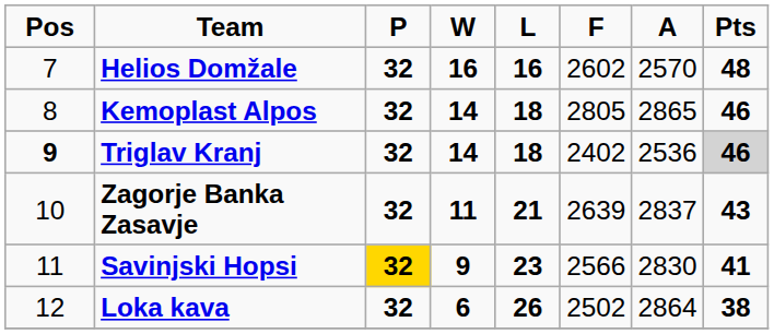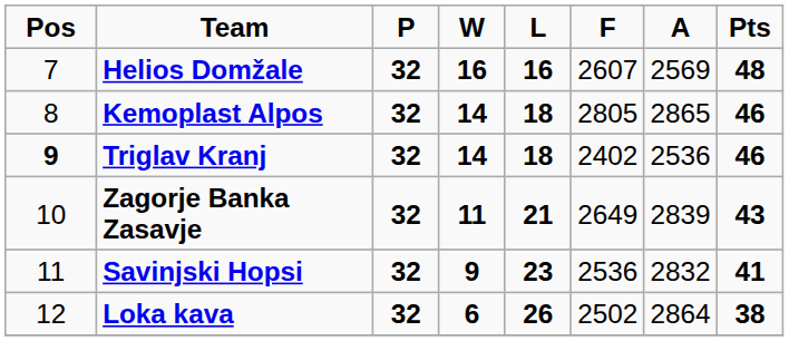 <table class="wikitable sortable" style="text-align: center; font-size:95%">
 <tr>
 <td width="44"><strong>Pos</strong></td>
 <td width="148"><strong>Team</strong></td>
 <td width="30"><strong>P</strong></td>
 <td width="30"><strong>W</strong></td>
 <td width="30"><strong>L</strong></td>
 <td width="30"><strong>F</strong></td>
 <td width="30"><strong>A</strong></td>
 <td width="30"><strong>Pts</strong></td>
 </tr>
 <tr>
 <td>7</td>
 <td align="left"><strong><a href='#'>Helios Domžale</a></strong></td>
 <td><strong>32</strong></td>
 <td><strong>16</strong></td>
 <td><strong>16</strong></td>
-<td>2602</td>
-<td>2570</td>
+<td>2607</td>
+<td>2569</td>
 <td><strong>48</strong></td>
 </tr>
 <tr>
 <td>8</td>
 <td align="left"><strong><a href='#'>Kemoplast Alpos</a></strong></td>
 <td><strong>32</strong></td>
 <td><strong>14</strong></td>
 <td><strong>18</strong></td>
 <td>2805</td>
 <td>2865</td>
 <td><strong>46</strong></td>
 </tr>
 <tr>
 <td><strong>9</strong></td>
 <td align="left"><strong><a href='#'>Triglav Kranj</a></strong></td>
 <td><strong>32</strong></td>
 <td><strong>14</strong></td>
 <td><strong>18</strong></td>
 <td>2402</td>
 <td>2536</td>
-<td style="background: lightgrey;"><strong>46</strong></td>
+<td><strong>46</strong></td>
 </tr>
 <tr>
 <td>10</td>
 <td align="left"><strong>Zagorje Banka Zasavje</strong></td>
 <td><strong>32</strong></td>
 <td><strong>11</strong></td>
 <td><strong>21</strong></td>
-<td>2639</td>
-<td>2837</td>
+<td>2649</td>
+<td>2839</td>
 <td><strong>43</strong></td>
 </tr>
 <tr>
 <td>11</td>
 <td align="left"><strong><a href='#'>Savinjski Hopsi</a></strong></td>
-<td style="background: gold;"><strong>32</strong></td>
+<td><strong>32</strong></td>
 <td><strong>9</strong></td>
 <td><strong>23</strong></td>
-<td>2566</td>
-<td>2830</td>
+<td>2536</td>
+<td>2832</td>
 <td><strong>41</strong></td>
 </tr>
 <tr>
 <td>12</td>
 <td align="left"><strong><a href='#'>Loka kava</a></strong></td>
 <td><strong>32</strong></td>
 <td><strong>6</strong></td>
 <td><strong>26</strong></td>
 <td>2502</td>
 <td>2864</td>
 <td><strong>38</strong></td>
 </tr>
 <tr>
 </tr>
 </table>
